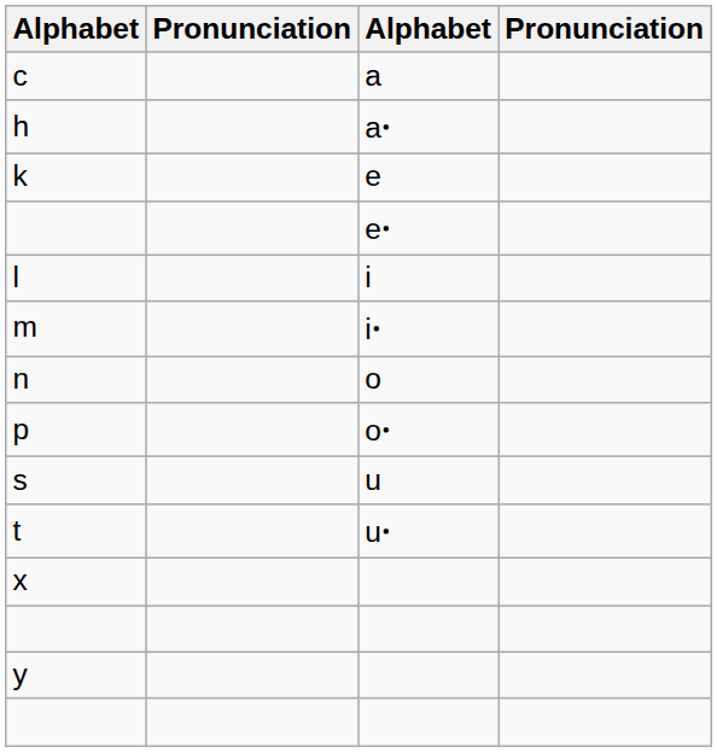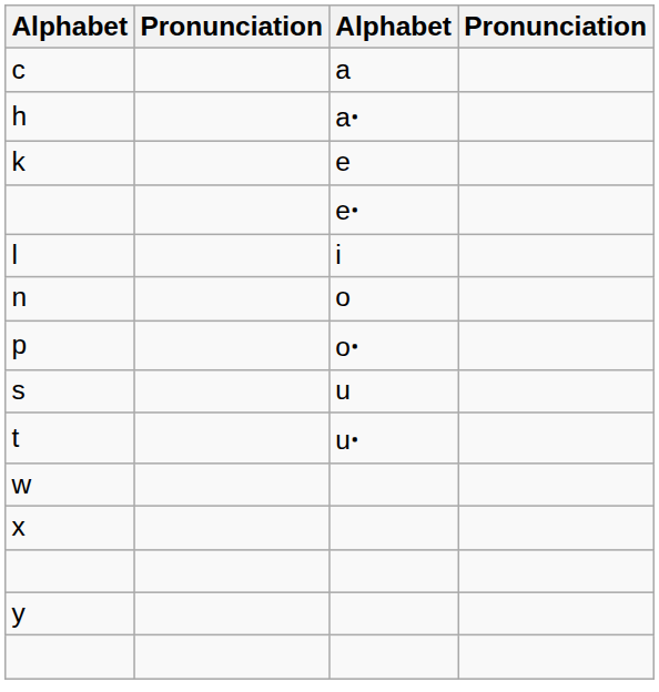 <table class="wikitable">
 <tr>
 <th>Alphabet</th>
 <th>Pronunciation</th>
 <th>Alphabet</th>
 <th>Pronunciation</th>
 </tr>
 <tr>
 <td>c</td>
 <td></td>
 <td>a</td>
 <td></td>
 </tr>
 <tr>
 <td>h</td>
 <td></td>
 <td>aꞏ</td>
 <td></td>
 </tr>
 <tr>
 <td>k</td>
 <td></td>
 <td>e</td>
 <td></td>
 </tr>
 <tr>
 <td></td>
 <td></td>
 <td>eꞏ</td>
 <td></td>
 </tr>
 <tr>
 <td>l</td>
 <td></td>
 <td>i</td>
 <td></td>
 </tr>
 <tr>
-<td>m</td>
-<td></td>
-<td>iꞏ</td>
-<td></td>
-</tr>
-<tr>
 <td>n</td>
 <td></td>
 <td>o</td>
 <td></td>
 </tr>
 <tr>
 <td>p</td>
 <td></td>
 <td>oꞏ</td>
 <td></td>
 </tr>
 <tr>
 <td>s</td>
 <td></td>
 <td>u</td>
 <td></td>
 </tr>
 <tr>
 <td>t</td>
 <td></td>
 <td>uꞏ</td>
 <td></td>
+</tr>
+<tr>
+<td>w</td>
+<td></td>
+<td> </td>
+<td> </td>
 </tr>
 <tr>
 <td>x</td>
 <td></td>
 <td> </td>
 <td> </td>
 </tr>
 <tr>
 <td></td>
 <td></td>
 <td> </td>
 <td> </td>
 </tr>
 <tr>
 <td>y</td>
 <td></td>
 <td> </td>
 <td> </td>
 </tr>
 <tr>
 <td></td>
 <td></td>
 <td> </td>
 <td> </td>
 </tr>
 </table>
